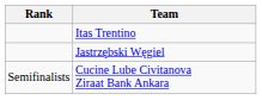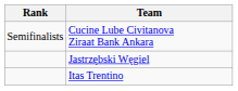 <table class="wikitable" style="text-align:center">
 <tr>
 <th width=40>Rank</th>
 <th width=240>Team</th>
 </tr>
 <tr>
-<td></td>
-<td align=left> <a href='#'>Itas Trentino</a></td>
+<td>Semifinalists</td>
+<td align=left> <a href='#'>Cucine Lube Civitanova</a><br>  <a href='#'>Ziraat Bank Ankara</a></td>
 </tr>
 <tr>
 <td></td>
 <td align=left> <a href='#'>Jastrzębski Węgiel</a></td>
 </tr>
 <tr>
-<td>Semifinalists</td>
-<td align=left> <a href='#'>Cucine Lube Civitanova</a><br>  <a href='#'>Ziraat Bank Ankara</a></td>
+<td></td>
+<td align=left> <a href='#'>Itas Trentino</a></td>
 </tr>
 </table>
